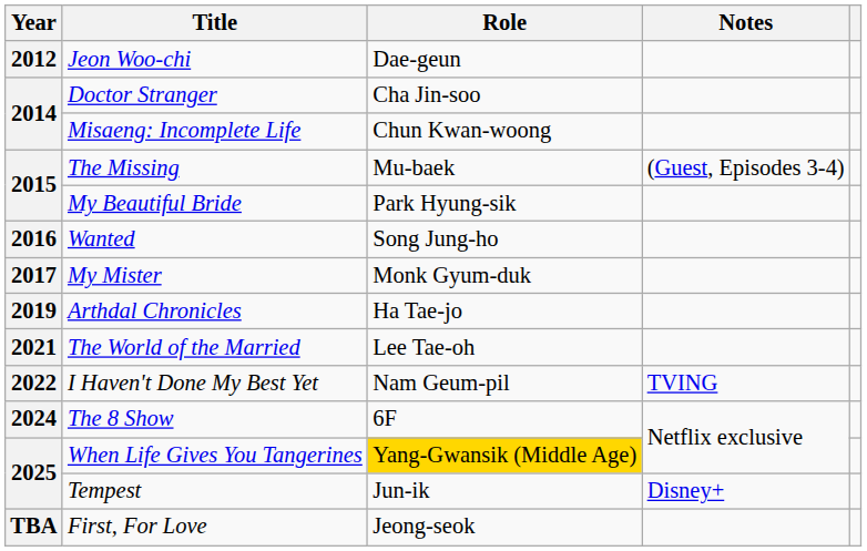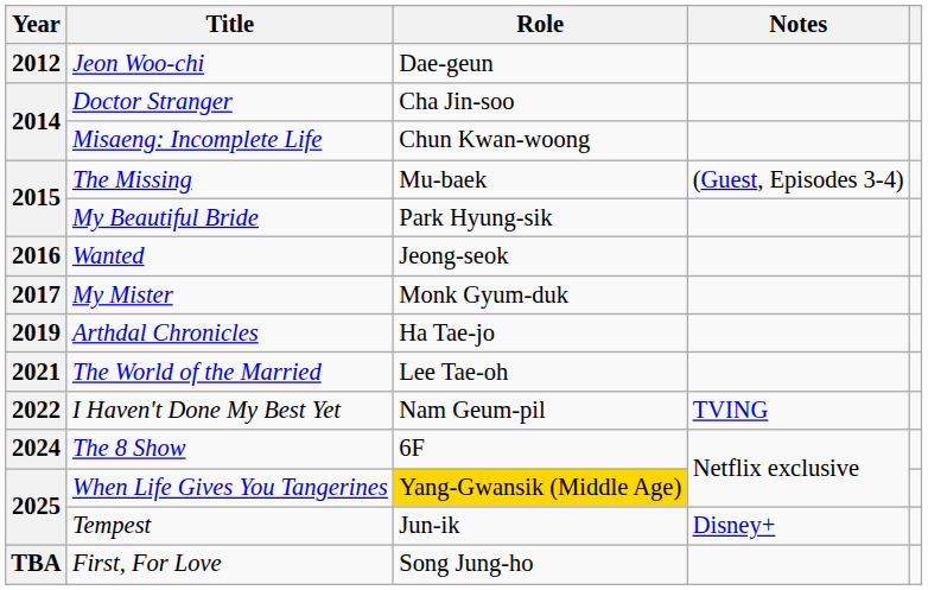 <table class="wikitable plainrowheaders sortable">
 <tr>
 <th scope="col">Year</th>
 <th scope="col">Title</th>
 <th scope="col">Role</th>
 <th scope="col">Notes</th>
 <th scope="col" class="unsortable"></th>
 </tr>
 <tr>
 <th scope="row">2012</th>
 <td><em><a href='#'>Jeon Woo-chi</a></em></td>
 <td>Dae-geun</td>
 <td></td>
 <td style="text-align:center"></td>
 </tr>
 <tr>
 <th scope="row" rowspan="2">2014</th>
 <td><em><a href='#'>Doctor Stranger</a></em></td>
 <td>Cha Jin-soo</td>
 <td></td>
 <td style="text-align:center"></td>
 </tr>
 <tr>
 <td><em><a href='#'>Misaeng: Incomplete Life</a></em></td>
 <td>Chun Kwan-woong</td>
 <td></td>
 <td style="text-align:center"></td>
 </tr>
 <tr>
 <th scope="row" rowspan="2">2015</th>
 <td><em><a href='#'>The Missing</a></em></td>
 <td>Mu-baek</td>
 <td>(<a href='#'>Guest</a>, Episodes 3-4)</td>
 <td style="text-align:center"></td>
 </tr>
 <tr>
 <td><em><a href='#'>My Beautiful Bride</a></em></td>
 <td>Park Hyung-sik</td>
 <td></td>
 <td style="text-align:center"></td>
 </tr>
 <tr>
 <th scope="row">2016</th>
 <td><em><a href='#'>Wanted</a></em></td>
-<td>Song Jung-ho</td>
+<td>Jeong-seok</td>
 <td></td>
 <td style="text-align:center"></td>
 </tr>
 <tr>
 <th scope="row">2017</th>
 <td><em><a href='#'>My Mister</a></em></td>
 <td>Monk Gyum-duk</td>
 <td></td>
 <td style="text-align:center"></td>
 </tr>
 <tr>
 <th scope="row">2019</th>
 <td><em><a href='#'>Arthdal Chronicles</a></em></td>
 <td>Ha Tae-jo</td>
 <td></td>
 <td style="text-align:center"></td>
 </tr>
 <tr>
 <th scope="row">2021</th>
 <td><em><a href='#'>The World of the Married</a></em></td>
 <td>Lee Tae-oh</td>
 <td></td>
 <td style="text-align:center"></td>
 </tr>
 <tr>
 <th scope="row">2022</th>
 <td><em>I Haven't Done My Best Yet</em></td>
 <td>Nam Geum-pil</td>
 <td><a href='#'>TVING</a></td>
 <td></td>
 </tr>
 <tr>
 <th scope="row">2024</th>
 <td><em><a href='#'>The 8 Show</a></em></td>
 <td>6F</td>
 <td rowspan="2">Netflix exclusive</td>
 <td></td>
 </tr>
 <tr>
 <th rowspan="2" scope="row">2025</th>
 <td><em><a href='#'>When Life Gives You Tangerines</a></em></td>
 <td style="background: gold;">Yang-Gwansik (Middle Age)</td>
 <td></td>
 </tr>
 <tr>
 <td><em>Tempest</em></td>
 <td>Jun-ik</td>
 <td><a href='#'>Disney+</a></td>
 <td></td>
 </tr>
 <tr>
 <th scope="row">TBA</th>
 <td><em>First, For Love</em></td>
-<td>Jeong-seok</td>
+<td>Song Jung-ho</td>
 <td></td>
 <td></td>
 </tr>
 </table>
